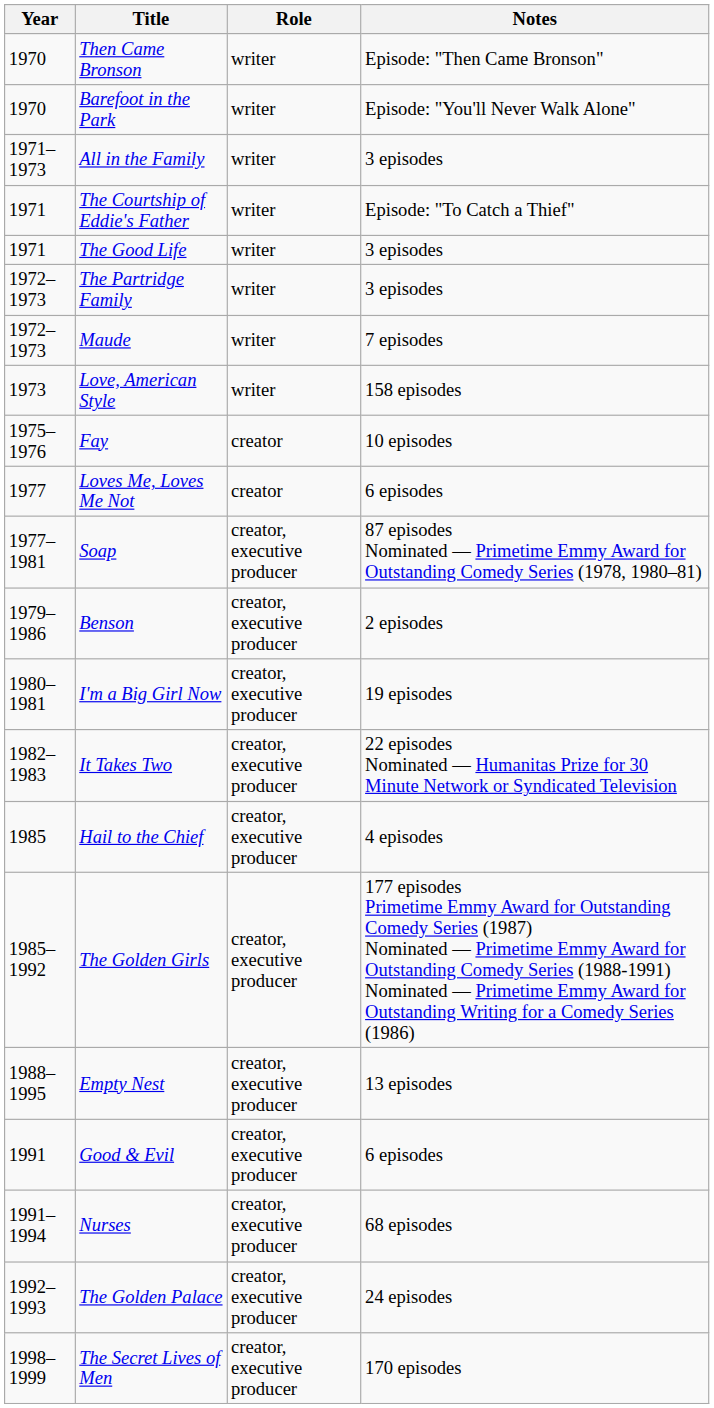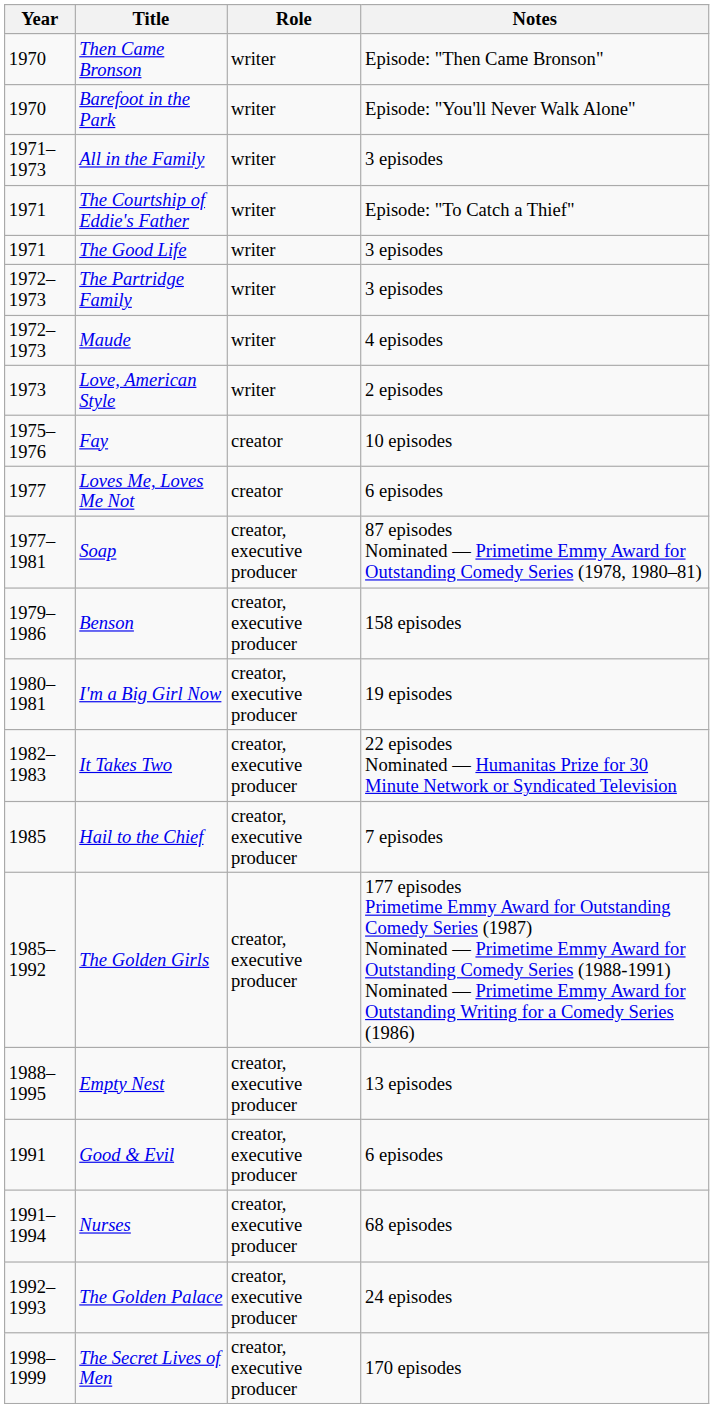 <table class="wikitable sortable">
 <tr>
 <th>Year</th>
 <th>Title</th>
 <th>Role</th>
 <th class="unsortable">Notes</th>
 </tr>
 <tr>
 <td>1970</td>
 <td><em><a href='#'>Then Came Bronson</a></em></td>
 <td>writer</td>
 <td>Episode: "Then Came Bronson"</td>
 </tr>
 <tr>
 <td>1970</td>
 <td><em><a href='#'>Barefoot in the Park</a></em></td>
 <td>writer</td>
 <td>Episode: "You'll Never Walk Alone"</td>
 </tr>
 <tr>
 <td>1971–1973</td>
 <td><em><a href='#'>All in the Family</a></em></td>
 <td>writer</td>
 <td>3 episodes</td>
 </tr>
 <tr>
 <td>1971</td>
 <td><em><a href='#'>The Courtship of Eddie's Father</a></em></td>
 <td>writer</td>
 <td>Episode: "To Catch a Thief"</td>
 </tr>
 <tr>
 <td>1971</td>
 <td><em><a href='#'>The Good Life</a></em></td>
 <td>writer</td>
 <td>3 episodes</td>
 </tr>
 <tr>
 <td>1972–1973</td>
 <td><em><a href='#'>The Partridge Family</a> </em></td>
 <td>writer</td>
 <td>3 episodes</td>
 </tr>
 <tr>
 <td>1972–1973</td>
 <td><em><a href='#'>Maude</a></em></td>
 <td>writer</td>
-<td>7 episodes</td>
+<td>4 episodes</td>
 </tr>
 <tr>
 <td>1973</td>
 <td><em><a href='#'>Love, American Style</a></em></td>
 <td>writer</td>
-<td>158 episodes</td>
+<td>2 episodes</td>
 </tr>
 <tr>
 <td>1975–1976</td>
 <td><em><a href='#'>Fay</a></em></td>
 <td>creator</td>
 <td>10 episodes</td>
 </tr>
 <tr>
 <td>1977</td>
 <td><em><a href='#'>Loves Me, Loves Me Not</a></em></td>
 <td>creator</td>
 <td>6 episodes</td>
 </tr>
 <tr>
 <td>1977–1981</td>
 <td><em><a href='#'>Soap</a></em></td>
 <td>creator, executive producer</td>
 <td>87 episodes<br>Nominated — <a href='#'>Primetime Emmy Award for Outstanding Comedy Series</a> (1978, 1980–81)</td>
 </tr>
 <tr>
 <td>1979–1986</td>
 <td><em><a href='#'>Benson</a></em></td>
 <td>creator, executive producer</td>
-<td>2 episodes</td>
+<td>158 episodes</td>
 </tr>
 <tr>
 <td>1980–1981</td>
 <td><em><a href='#'>I'm a Big Girl Now</a></em></td>
 <td>creator, executive producer</td>
 <td>19 episodes</td>
 </tr>
 <tr>
 <td>1982–1983</td>
 <td><em><a href='#'>It Takes Two</a></em></td>
 <td>creator, executive producer</td>
 <td>22 episodes<br>Nominated — <a href='#'>Humanitas Prize for 30 Minute Network or Syndicated Television</a></td>
 </tr>
 <tr>
 <td>1985</td>
 <td><em><a href='#'>Hail to the Chief</a> </em></td>
 <td>creator, executive producer</td>
-<td>4 episodes</td>
+<td>7 episodes</td>
 </tr>
 <tr>
 <td>1985–1992</td>
 <td><em><a href='#'>The Golden Girls</a></em></td>
 <td>creator, executive producer</td>
 <td>177 episodes<br><a href='#'>Primetime Emmy Award for Outstanding Comedy Series</a> (1987)<br>Nominated — <a href='#'>Primetime Emmy Award for Outstanding Comedy Series</a> (1988-1991)<br>Nominated — <a href='#'>Primetime Emmy Award for Outstanding Writing for a Comedy Series</a> (1986)</td>
 </tr>
 <tr>
 <td>1988–1995</td>
 <td><em><a href='#'>Empty Nest</a></em></td>
 <td>creator, executive producer</td>
 <td>13 episodes</td>
 </tr>
 <tr>
 <td>1991</td>
 <td><em><a href='#'>Good & Evil</a> </em></td>
 <td>creator, executive producer</td>
 <td>6 episodes</td>
 </tr>
 <tr>
 <td>1991–1994</td>
 <td><em><a href='#'>Nurses</a></em></td>
 <td>creator, executive producer</td>
 <td>68 episodes</td>
 </tr>
 <tr>
 <td>1992–1993</td>
 <td><em><a href='#'>The Golden Palace</a></em></td>
 <td>creator, executive producer</td>
 <td>24 episodes</td>
 </tr>
 <tr>
 <td>1998–1999</td>
 <td><em><a href='#'>The Secret Lives of Men</a></em></td>
 <td>creator, executive producer</td>
 <td>170 episodes</td>
 </tr>
 </table>
